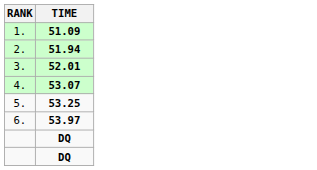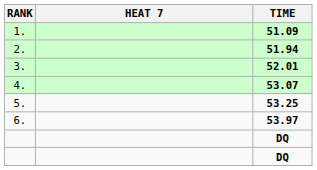 <table class="wikitable" style="border-collapse: collapse; font-size: 90%;">
 <tr>
 <th>RANK</th>
+<th style="width: 20em">HEAT 7</th>
 <th style="width: 5em">TIME</th>
 </tr>
 <tr style="background:#ccffcc;">
 <td align="center">1.</td>
+<td></td>
 <td align="center"><strong>51.09</strong></td>
 </tr>
 <tr style="background:#ccffcc;">
 <td align="center">2.</td>
+<td></td>
 <td align="center"><strong>51.94</strong></td>
 </tr>
 <tr style="background:#ccffcc;">
 <td align="center">3.</td>
+<td></td>
 <td align="center"><strong>52.01</strong></td>
 </tr>
 <tr style="background:#ccffcc;">
 <td align="center">4.</td>
+<td></td>
 <td align="center"><strong>53.07</strong></td>
 </tr>
 <tr>
 <td align="center">5.</td>
+<td></td>
 <td align="center"><strong>53.25</strong></td>
 </tr>
 <tr>
 <td align="center">6.</td>
+<td></td>
 <td align="center"><strong>53.97</strong></td>
 </tr>
 <tr>
 <td align="center"></td>
+<td></td>
 <td align="center"><strong>DQ</strong></td>
 </tr>
 <tr>
 <td align="center"></td>
+<td></td>
 <td align="center"><strong>DQ</strong></td>
 </tr>
 </table>
